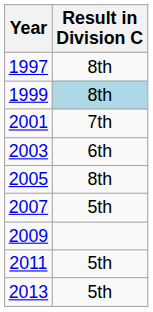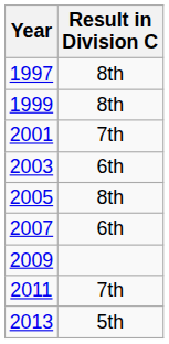 <table class="wikitable" style="text-align:center">
 <tr>
 <th>Year</th>
 <th>Result in<br>Division C</th>
 </tr>
 <tr>
 <td><a href='#'>1997</a></td>
 <td>8th</td>
 </tr>
 <tr>
 <td><a href='#'>1999</a></td>
-<td style="background: lightblue;">8th</td>
+<td>8th</td>
 </tr>
 <tr>
 <td><a href='#'>2001</a></td>
 <td>7th</td>
 </tr>
 <tr>
 <td><a href='#'>2003</a></td>
 <td>6th</td>
 </tr>
 <tr>
 <td><a href='#'>2005</a></td>
 <td>8th</td>
 </tr>
 <tr>
 <td><a href='#'>2007</a></td>
-<td>5th</td>
+<td>6th</td>
 </tr>
 <tr>
 <td><a href='#'>2009</a></td>
 <td></td>
 </tr>
 <tr>
 <td><a href='#'>2011</a></td>
-<td>5th</td>
+<td>7th</td>
 </tr>
 <tr>
 <td><a href='#'>2013</a></td>
 <td>5th</td>
 </tr>
 </table>
